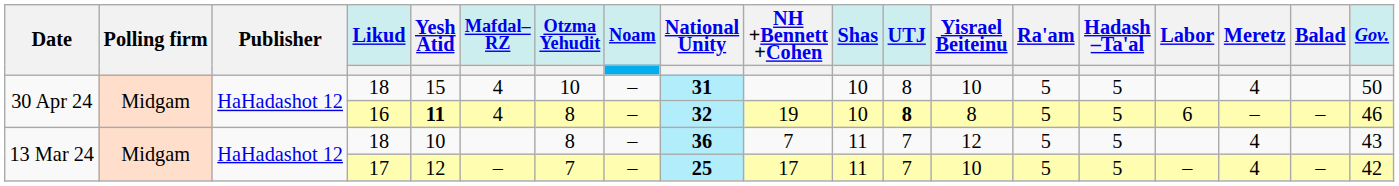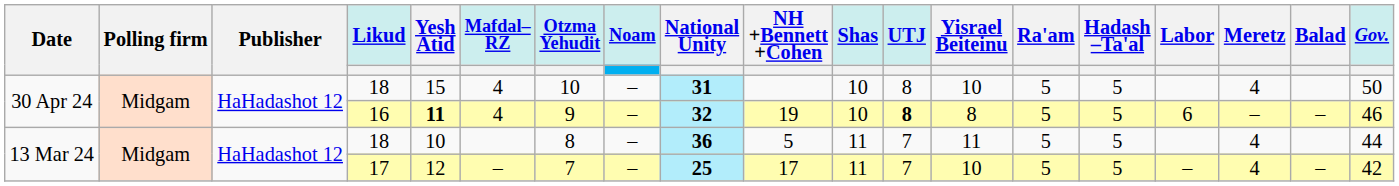 <table class="wikitable sortable" style=text-align:center;font-size:90%;line-height:12px>
 <tr>
 <th rowspan=2>Date</th>
 <th rowspan=2>Polling firm</th>
 <th rowspan=2>Publisher</th>
 <th style=background:#cee><a href='#'>Likud</a></th>
 <th><a href='#'>Yesh<br>Atid</a></th>
 <th style=background:#cee;font-size:90%><a href='#'>Mafdal–<br>RZ</a></th>
 <th style=background:#cee;font-size:90%><a href='#'>Otzma<br>Yehudit</a></th>
 <th style=background:#cee;font-size:90%><a href='#'>Noam</a></th>
 <th><a href='#'>National<br>Unity</a></th>
 <th><a href='#'>NH</a><br>+<a href='#'>Bennett</a><br>+<a href='#'>Cohen</a></th>
 <th style=background:#cee><a href='#'>Shas</a></th>
 <th style=background:#cee><a href='#'>UTJ</a></th>
 <th><a href='#'>Yisrael<br>Beiteinu</a></th>
 <th><a href='#'>Ra'am</a></th>
 <th><a href='#'>Hadash<br>–Ta'al</a></th>
 <th><a href='#'>Labor</a></th>
 <th><a href='#'>Meretz</a></th>
 <th><a href='#'>Balad</a></th>
 <th style=background:#cee;font-size:90%><a href='#'><em>Gov.</em></a></th>
 </tr>
 <tr>
 <th style=background:></th>
 <th style=background:></th>
 <th style=background:></th>
 <th style=background:></th>
 <th style=background:#01AFF0></th>
 <th style=background:></th>
 <th style=background:></th>
 <th style=background:></th>
 <th style=background:></th>
 <th style=background:></th>
 <th style=background:></th>
 <th style=background:></th>
 <th style=background:></th>
 <th style=background:></th>
 <th style=background:></th>
 <th style=background:></th>
 </tr>
 <tr>
 <td rowspan=2 data-sort-value=2024-04-30>30 Apr 24</td>
 <td rowspan=2 style=background:#FFDFCC>Midgam</td>
 <td rowspan=2><a href='#'>HaHadashot 12</a></td>
 <td>18					</td>
 <td>15					</td>
 <td>4					</td>
 <td>10					</td>
 <td>–					</td>
 <td style=background:#B2EDFB><strong>31</strong>	</td>
 <td>	</td>
 <td>10					</td>
 <td>8					</td>
 <td>10					</td>
 <td>5					</td>
 <td>5					</td>
 <td>	</td>
 <td>4					</td>
 <td>	</td>
 <td>50					</td>
 </tr>
 <tr style=background:#fffdb0>
 <td>16					</td>
 <td><strong>11					</strong></td>
 <td>4					</td>
-<td>8					</td>
+<td>9					</td>
 <td>–					</td>
 <td style=background:#B2EDFB><strong>32</strong>	</td>
 <td>19					</td>
 <td>10					</td>
 <td><strong>8					</strong></td>
 <td>8					</td>
 <td>5					</td>
 <td>5					</td>
 <td>6					</td>
 <td>–					</td>
 <td>–					</td>
 <td>46					</td>
 </tr>
 <tr>
 <td rowspan=2 data-sort-value=2024-03-13>13 Mar 24</td>
 <td rowspan=2 style=background:#FFDFCC>Midgam</td>
 <td rowspan=2><a href='#'>HaHadashot 12</a></td>
 <td>18					</td>
 <td>10					</td>
 <td>	</td>
 <td>8					</td>
 <td>–					</td>
 <td style=background:#B2EDFB><strong>36</strong>	</td>
+<td>5					</td>
+<td>11					</td>
 <td>7					</td>
 <td>11					</td>
-<td>7					</td>
-<td>12					</td>
 <td>5					</td>
 <td>5					</td>
 <td>	</td>
 <td>4					</td>
 <td>	</td>
-<td>43					</td>
+<td>44					</td>
 </tr>
 <tr style=background:#fffdb0>
 <td>17					</td>
 <td>12					</td>
 <td>–					</td>
 <td>7					</td>
 <td>–					</td>
 <td style=background:#B2EDFB><strong>25</strong>	</td>
 <td>17					</td>
 <td>11					</td>
 <td>7					</td>
 <td>10					</td>
 <td>5					</td>
 <td>5					</td>
 <td>–					</td>
 <td>4					</td>
 <td>–					</td>
 <td>42					</td>
 </tr>
 </table>
